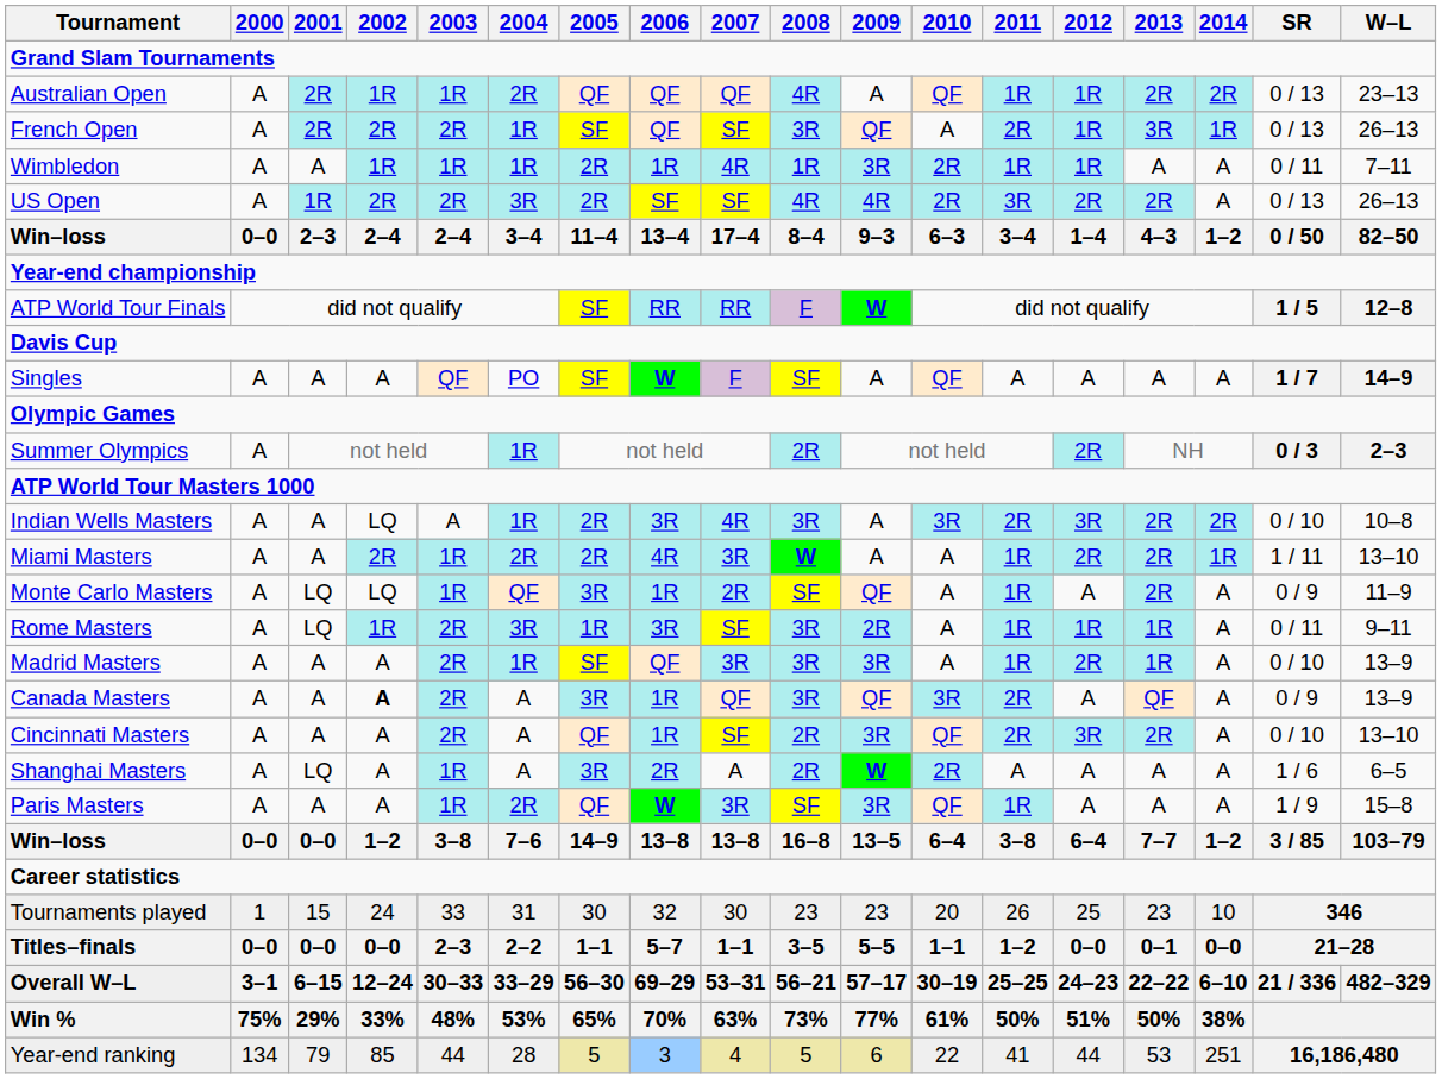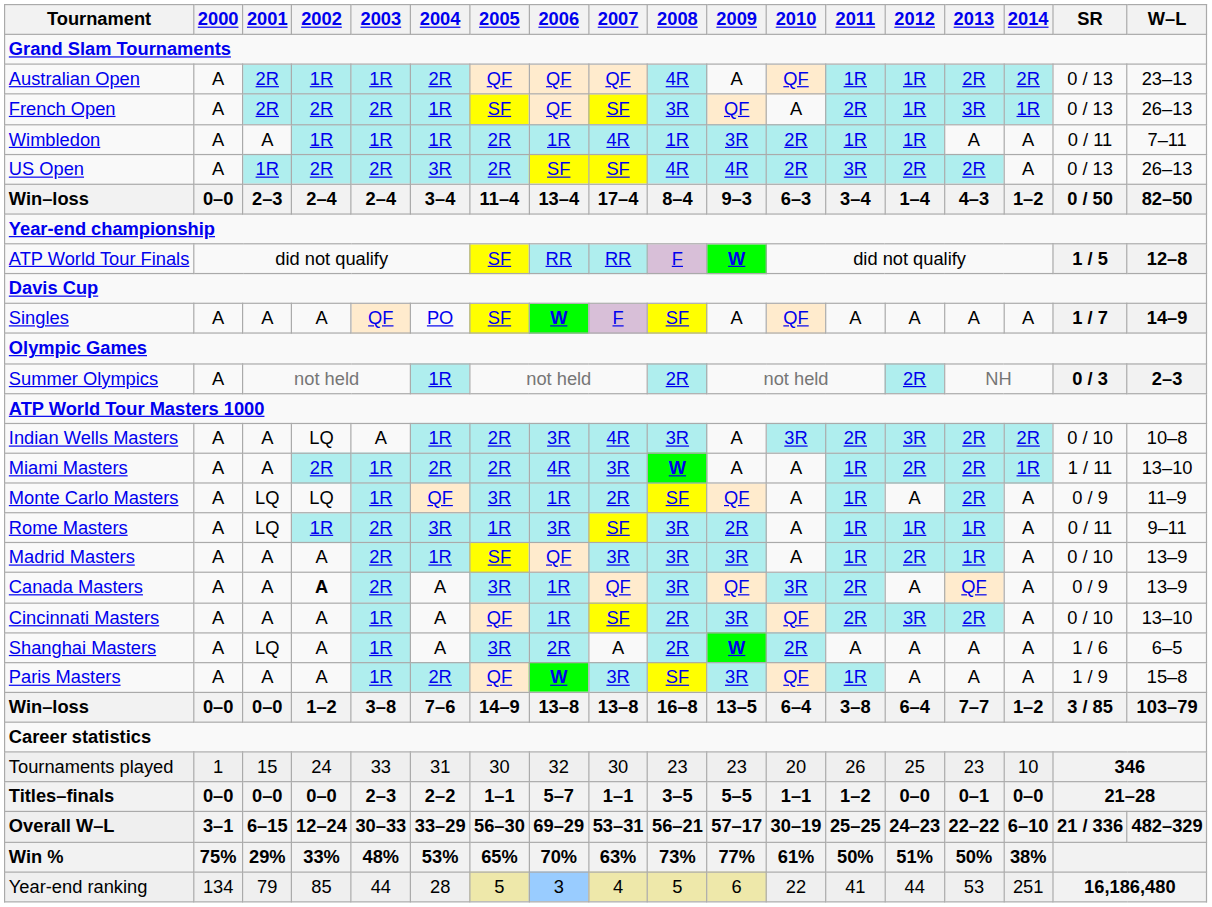 <table class="nowrap wikitable" style=text-align:center;font-size:96%>
 <tr>
 <th>Tournament</th>
 <th><a href='#'>2000</a></th>
 <th><a href='#'>2001</a></th>
 <th><a href='#'>2002</a></th>
 <th><a href='#'>2003</a></th>
 <th><a href='#'>2004</a></th>
 <th><a href='#'>2005</a></th>
 <th><a href='#'>2006</a></th>
 <th><a href='#'>2007</a></th>
 <th><a href='#'>2008</a></th>
 <th><a href='#'>2009</a></th>
 <th><a href='#'>2010</a></th>
 <th><a href='#'>2011</a></th>
 <th><a href='#'>2012</a></th>
 <th><a href='#'>2013</a></th>
 <th><a href='#'>2014</a></th>
 <th>SR</th>
 <th>W–L</th>
 </tr>
 <tr>
 <td colspan=20 align=left><a href='#'><strong>Grand Slam Tournaments</strong></a></td>
 </tr>
 <tr>
 <td align=left><a href='#'>Australian Open</a></td>
 <td>A</td>
 <td bgcolor=afeeee><a href='#'>2R</a></td>
 <td bgcolor=afeeee><a href='#'>1R</a></td>
 <td bgcolor=afeeee><a href='#'>1R</a></td>
 <td bgcolor=afeeee><a href='#'>2R</a></td>
 <td bgcolor=ffebcd><a href='#'>QF</a></td>
 <td bgcolor=ffebcd><a href='#'>QF</a></td>
 <td bgcolor=ffebcd><a href='#'>QF</a></td>
 <td bgcolor=afeeee><a href='#'>4R</a></td>
 <td>A</td>
 <td bgcolor=ffebcd><a href='#'>QF</a></td>
 <td bgcolor=afeeee><a href='#'>1R</a></td>
 <td bgcolor=afeeee><a href='#'>1R</a></td>
 <td bgcolor=afeeee><a href='#'>2R</a></td>
 <td bgcolor=afeeee><a href='#'>2R</a></td>
 <td>0 / 13</td>
 <td>23–13</td>
 </tr>
 <tr>
 <td align=left><a href='#'>French Open</a></td>
 <td>A</td>
 <td bgcolor=afeeee><a href='#'>2R</a></td>
 <td bgcolor=afeeee><a href='#'>2R</a></td>
 <td bgcolor=afeeee><a href='#'>2R</a></td>
 <td bgcolor=afeeee><a href='#'>1R</a></td>
 <td bgcolor=yellow><a href='#'>SF</a></td>
 <td bgcolor=ffebcd><a href='#'>QF</a></td>
 <td bgcolor=yellow><a href='#'>SF</a></td>
 <td bgcolor=afeeee><a href='#'>3R</a></td>
 <td bgcolor=ffebcd><a href='#'>QF</a></td>
 <td>A</td>
 <td bgcolor=afeeee><a href='#'>2R</a></td>
 <td bgcolor=afeeee><a href='#'>1R</a></td>
 <td bgcolor=afeeee><a href='#'>3R</a></td>
 <td bgcolor=afeeee><a href='#'>1R</a></td>
 <td>0 / 13</td>
 <td>26–13</td>
 </tr>
 <tr>
 <td align=left><a href='#'>Wimbledon</a></td>
 <td>A</td>
 <td>A</td>
 <td bgcolor=afeeee><a href='#'>1R</a></td>
 <td bgcolor=afeeee><a href='#'>1R</a></td>
 <td bgcolor=afeeee><a href='#'>1R</a></td>
 <td bgcolor=afeeee><a href='#'>2R</a></td>
 <td bgcolor=afeeee><a href='#'>1R</a></td>
 <td bgcolor=afeeee><a href='#'>4R</a></td>
 <td bgcolor=afeeee><a href='#'>1R</a></td>
 <td bgcolor=afeeee><a href='#'>3R</a></td>
 <td bgcolor=afeeee><a href='#'>2R</a></td>
 <td bgcolor=afeeee><a href='#'>1R</a></td>
 <td bgcolor=afeeee><a href='#'>1R</a></td>
 <td>A</td>
 <td>A</td>
 <td>0 / 11</td>
 <td>7–11</td>
 </tr>
 <tr>
 <td align=left><a href='#'>US Open</a></td>
 <td>A</td>
 <td bgcolor=afeeee><a href='#'>1R</a></td>
 <td bgcolor=afeeee><a href='#'>2R</a></td>
 <td bgcolor=afeeee><a href='#'>2R</a></td>
 <td bgcolor=afeeee><a href='#'>3R</a></td>
 <td bgcolor=afeeee><a href='#'>2R</a></td>
 <td bgcolor=yellow><a href='#'>SF</a></td>
 <td bgcolor=yellow><a href='#'>SF</a></td>
 <td bgcolor=afeeee><a href='#'>4R</a></td>
 <td bgcolor=afeeee><a href='#'>4R</a></td>
 <td bgcolor=afeeee><a href='#'>2R</a></td>
 <td bgcolor=afeeee><a href='#'>3R</a></td>
 <td bgcolor=afeeee><a href='#'>2R</a></td>
 <td bgcolor=afeeee><a href='#'>2R</a></td>
 <td>A</td>
 <td>0 / 13</td>
 <td>26–13</td>
 </tr>
 <tr>
 <th style=text-align:left>Win–loss</th>
 <th>0–0</th>
 <th>2–3</th>
 <th>2–4</th>
 <th>2–4</th>
 <th>3–4</th>
 <th>11–4</th>
 <th>13–4</th>
 <th>17–4</th>
 <th>8–4</th>
 <th>9–3</th>
 <th>6–3</th>
 <th>3–4</th>
 <th>1–4</th>
 <th>4–3</th>
 <th>1–2</th>
 <th>0 / 50</th>
 <th>82–50</th>
 </tr>
 <tr>
 <td colspan=20 align=left><a href='#'><strong>Year-end championship</strong></a></td>
 </tr>
 <tr>
 <td align=left><a href='#'>ATP World Tour Finals</a></td>
 <td colspan=5>did not qualify</td>
 <td bgcolor=yellow><a href='#'>SF</a></td>
 <td bgcolor=afeeee><a href='#'>RR</a></td>
 <td bgcolor=afeeee><a href='#'>RR</a></td>
 <td bgcolor=d8bfd8><a href='#'>F</a></td>
 <td bgcolor=lime><a href='#'><strong>W</strong></a></td>
 <td colspan=5>did not qualify</td>
 <th>1 / 5</th>
 <th>12–8</th>
 </tr>
 <tr>
 <td colspan=20 align=left><strong><a href='#'>Davis Cup</a></strong></td>
 </tr>
 <tr>
 <td align=left><a href='#'>Singles</a></td>
 <td>A</td>
 <td>A</td>
 <td>A</td>
 <td bgcolor=ffebcd><a href='#'>QF</a></td>
 <td><a href='#'>PO</a></td>
 <td bgcolor=yellow><a href='#'>SF</a></td>
 <td bgcolor=lime><a href='#'><strong>W</strong></a></td>
 <td bgcolor=d8bfd8><a href='#'>F</a></td>
 <td bgcolor=yellow><a href='#'>SF</a></td>
 <td>A</td>
 <td bgcolor=ffebcd><a href='#'>QF</a></td>
 <td>A</td>
 <td>A</td>
 <td>A</td>
 <td>A</td>
 <th>1 / 7</th>
 <th>14–9</th>
 </tr>
 <tr>
 <td colspan=20 align=left><strong><a href='#'>Olympic Games</a></strong></td>
 </tr>
 <tr>
 <td align=left><a href='#'>Summer Olympics</a></td>
 <td>A</td>
 <td colspan=3 style=color:#767676>not held</td>
 <td bgcolor=afeeee><a href='#'>1R</a></td>
 <td colspan=3 style=color:#767676>not held</td>
 <td bgcolor=afeeee><a href='#'>2R</a></td>
 <td colspan=3 style=color:#767676>not held</td>
 <td bgcolor=afeeee><a href='#'>2R</a></td>
 <td colspan=2 style=color:#767676>NH</td>
 <th>0 / 3</th>
 <th>2–3</th>
 </tr>
 <tr>
 <td colspan=20 align=left><strong><a href='#'>ATP World Tour Masters 1000</a></strong></td>
 </tr>
 <tr>
 <td align=left><a href='#'>Indian Wells Masters</a></td>
 <td>A</td>
 <td>A</td>
 <td>LQ</td>
 <td>A</td>
 <td bgcolor=afeeee><a href='#'>1R</a></td>
 <td bgcolor=afeeee><a href='#'>2R</a></td>
 <td bgcolor=afeeee><a href='#'>3R</a></td>
 <td bgcolor=afeeee><a href='#'>4R</a></td>
 <td bgcolor=afeeee><a href='#'>3R</a></td>
 <td>A</td>
 <td bgcolor=afeeee><a href='#'>3R</a></td>
 <td bgcolor=afeeee><a href='#'>2R</a></td>
 <td bgcolor=afeeee><a href='#'>3R</a></td>
 <td bgcolor=afeeee><a href='#'>2R</a></td>
 <td bgcolor=afeeee><a href='#'>2R</a></td>
 <td>0 / 10</td>
 <td>10–8</td>
 </tr>
 <tr>
 <td align=left><a href='#'>Miami Masters</a></td>
 <td>A</td>
 <td>A</td>
 <td bgcolor=afeeee><a href='#'>2R</a></td>
 <td bgcolor=afeeee><a href='#'>1R</a></td>
 <td bgcolor=afeeee><a href='#'>2R</a></td>
 <td bgcolor=afeeee><a href='#'>2R</a></td>
 <td bgcolor=afeeee><a href='#'>4R</a></td>
 <td bgcolor=afeeee><a href='#'>3R</a></td>
 <td bgcolor=lime><a href='#'><strong>W</strong></a></td>
 <td>A</td>
 <td>A</td>
 <td bgcolor=afeeee><a href='#'>1R</a></td>
 <td bgcolor=afeeee><a href='#'>2R</a></td>
 <td bgcolor=afeeee><a href='#'>2R</a></td>
 <td bgcolor=afeeee><a href='#'>1R</a></td>
 <td>1 / 11</td>
 <td>13–10</td>
 </tr>
 <tr>
 <td align=left><a href='#'>Monte Carlo Masters</a></td>
 <td>A</td>
 <td>LQ</td>
 <td>LQ</td>
 <td bgcolor=afeeee><a href='#'>1R</a></td>
 <td bgcolor=ffebcd><a href='#'>QF</a></td>
 <td bgcolor=afeeee><a href='#'>3R</a></td>
 <td bgcolor=afeeee><a href='#'>1R</a></td>
 <td bgcolor=afeeee><a href='#'>2R</a></td>
 <td bgcolor=yellow><a href='#'>SF</a></td>
 <td bgcolor=ffebcd><a href='#'>QF</a></td>
 <td>A</td>
 <td bgcolor=afeeee><a href='#'>1R</a></td>
 <td>A</td>
 <td bgcolor=afeeee><a href='#'>2R</a></td>
 <td>A</td>
 <td>0 / 9</td>
 <td>11–9</td>
 </tr>
 <tr>
 <td align=left><a href='#'>Rome Masters</a></td>
 <td>A</td>
 <td>LQ</td>
 <td bgcolor=afeeee><a href='#'>1R</a></td>
 <td bgcolor=afeeee><a href='#'>2R</a></td>
 <td bgcolor=afeeee><a href='#'>3R</a></td>
 <td bgcolor=afeeee><a href='#'>1R</a></td>
 <td bgcolor=afeeee><a href='#'>3R</a></td>
 <td bgcolor=yellow><a href='#'>SF</a></td>
 <td bgcolor=afeeee><a href='#'>3R</a></td>
 <td bgcolor=afeeee><a href='#'>2R</a></td>
 <td>A</td>
 <td bgcolor=afeeee><a href='#'>1R</a></td>
 <td bgcolor=afeeee><a href='#'>1R</a></td>
 <td bgcolor=afeeee><a href='#'>1R</a></td>
 <td>A</td>
 <td>0 / 11</td>
 <td>9–11</td>
 </tr>
 <tr>
 <td align=left><a href='#'>Madrid Masters</a></td>
 <td>A</td>
 <td>A</td>
 <td>A</td>
 <td bgcolor=afeeee><a href='#'>2R</a></td>
 <td bgcolor=afeeee><a href='#'>1R</a></td>
 <td bgcolor=yellow><a href='#'>SF</a></td>
 <td bgcolor=ffebcd><a href='#'>QF</a></td>
 <td bgcolor=afeeee><a href='#'>3R</a></td>
 <td bgcolor=afeeee><a href='#'>3R</a></td>
 <td bgcolor=afeeee><a href='#'>3R</a></td>
 <td>A</td>
 <td bgcolor=afeeee><a href='#'>1R</a></td>
 <td bgcolor=afeeee><a href='#'>2R</a></td>
 <td bgcolor=afeeee><a href='#'>1R</a></td>
 <td>A</td>
 <td>0 / 10</td>
 <td>13–9</td>
 </tr>
 <tr>
 <td align=left><a href='#'>Canada Masters</a></td>
 <td>A</td>
 <td>A</td>
 <td><strong>A</strong></td>
 <td bgcolor=afeeee><a href='#'>2R</a></td>
 <td>A</td>
 <td bgcolor=afeeee><a href='#'>3R</a></td>
 <td bgcolor=afeeee><a href='#'>1R</a></td>
 <td bgcolor=ffebcd><a href='#'>QF</a></td>
 <td bgcolor=afeeee><a href='#'>3R</a></td>
 <td bgcolor=ffebcd><a href='#'>QF</a></td>
 <td bgcolor=afeeee><a href='#'>3R</a></td>
 <td bgcolor=afeeee><a href='#'>2R</a></td>
 <td>A</td>
 <td bgcolor=ffebcd><a href='#'>QF</a></td>
 <td>A</td>
 <td>0 / 9</td>
 <td>13–9</td>
 </tr>
 <tr>
 <td align=left><a href='#'>Cincinnati Masters</a></td>
 <td>A</td>
 <td>A</td>
 <td>A</td>
-<td bgcolor=afeeee><a href='#'>2R</a></td>
+<td bgcolor=afeeee><a href='#'>1R</a></td>
 <td>A</td>
 <td bgcolor=ffebcd><a href='#'>QF</a></td>
 <td bgcolor=afeeee><a href='#'>1R</a></td>
 <td bgcolor=yellow><a href='#'>SF</a></td>
 <td bgcolor=afeeee><a href='#'>2R</a></td>
 <td bgcolor=afeeee><a href='#'>3R</a></td>
 <td bgcolor=ffebcd><a href='#'>QF</a></td>
 <td bgcolor=afeeee><a href='#'>2R</a></td>
 <td bgcolor=afeeee><a href='#'>3R</a></td>
 <td bgcolor=afeeee><a href='#'>2R</a></td>
 <td>A</td>
 <td>0 / 10</td>
 <td>13–10</td>
 </tr>
 <tr>
 <td align=left><a href='#'>Shanghai Masters</a></td>
 <td>A</td>
 <td>LQ</td>
 <td>A</td>
 <td bgcolor=afeeee><a href='#'>1R</a></td>
 <td>A</td>
 <td bgcolor=afeeee><a href='#'>3R</a></td>
 <td bgcolor=afeeee><a href='#'>2R</a></td>
 <td>A</td>
 <td bgcolor=afeeee><a href='#'>2R</a></td>
 <td bgcolor=lime><a href='#'><strong>W</strong></a></td>
 <td bgcolor=afeeee><a href='#'>2R</a></td>
 <td>A</td>
 <td>A</td>
 <td>A</td>
 <td>A</td>
 <td>1 / 6</td>
 <td>6–5</td>
 </tr>
 <tr>
 <td align=left><a href='#'>Paris Masters</a></td>
 <td>A</td>
 <td>A</td>
 <td>A</td>
 <td bgcolor=afeeee><a href='#'>1R</a></td>
 <td bgcolor=afeeee><a href='#'>2R</a></td>
 <td bgcolor=ffebcd><a href='#'>QF</a></td>
 <td bgcolor=lime><a href='#'><strong>W</strong></a></td>
 <td bgcolor=afeeee><a href='#'>3R</a></td>
 <td bgcolor=yellow><a href='#'>SF</a></td>
 <td bgcolor=afeeee><a href='#'>3R</a></td>
 <td bgcolor=ffebcd><a href='#'>QF</a></td>
 <td bgcolor=afeeee><a href='#'>1R</a></td>
 <td>A</td>
 <td>A</td>
 <td>A</td>
 <td>1 / 9</td>
 <td>15–8</td>
 </tr>
 <tr>
 <th style=text-align:left>Win–loss</th>
 <th>0–0</th>
 <th>0–0</th>
 <th>1–2</th>
 <th>3–8</th>
 <th>7–6</th>
 <th>14–9</th>
 <th>13–8</th>
 <th>13–8</th>
 <th>16–8</th>
 <th>13–5</th>
 <th>6–4</th>
 <th>3–8</th>
 <th>6–4</th>
 <th>7–7</th>
 <th>1–2</th>
 <th>3 / 85</th>
 <th>103–79</th>
 </tr>
 <tr>
 <td colspan=20 align=left><strong>Career statistics</strong></td>
 </tr>
 <tr bgcolor=efefef>
 <td align=left>Tournaments played</td>
 <td>1</td>
 <td>15</td>
 <td>24</td>
 <td>33</td>
 <td>31</td>
 <td>30</td>
 <td>32</td>
 <td>30</td>
 <td>23</td>
 <td>23</td>
 <td>20</td>
 <td>26</td>
 <td>25</td>
 <td>23</td>
 <td>10</td>
 <th colspan=2>346</th>
 </tr>
 <tr>
 <th style=text-align:left>Titles–finals</th>
 <th>0–0</th>
 <th>0–0</th>
 <th>0–0</th>
 <th>2–3</th>
 <th>2–2</th>
 <th>1–1</th>
 <th>5–7</th>
 <th>1–1</th>
 <th>3–5</th>
 <th>5–5</th>
 <th>1–1</th>
 <th>1–2</th>
 <th>0–0</th>
 <th>0–1</th>
 <th>0–0</th>
 <th colspan=2>21–28</th>
 </tr>
 <tr style="font-weight:bold; background:#efefef;">
 <td style=text-align:left>Overall W–L</td>
 <th>3–1</th>
 <th>6–15</th>
 <th>12–24</th>
 <th>30–33</th>
 <th>33–29</th>
 <th>56–30</th>
 <th>69–29</th>
 <th>53–31</th>
 <th>56–21</th>
 <th>57–17</th>
 <th>30–19</th>
 <th>25–25</th>
 <th>24–23</th>
 <th>22–22</th>
 <th>6–10</th>
 <th>21 / 336</th>
 <th>482–329</th>
 </tr>
 <tr>
 <th style=text-align:left>Win %</th>
 <th>75%</th>
 <th>29%</th>
 <th>33%</th>
 <th>48%</th>
 <th>53%</th>
 <th>65%</th>
 <th>70%</th>
 <th>63%</th>
 <th>73%</th>
 <th>77%</th>
 <th>61%</th>
 <th>50%</th>
 <th>51%</th>
 <th>50%</th>
 <th>38%</th>
 <th colspan=3></th>
 </tr>
 <tr bgcolor=efefef>
 <td align=left>Year-end ranking</td>
 <td>134</td>
 <td>79</td>
 <td>85</td>
 <td>44</td>
 <td>28</td>
 <td bgcolor=eee8aa>5</td>
 <td bgcolor=99ccff>3</td>
 <td bgcolor=eee8aa>4</td>
 <td bgcolor=eee8aa>5</td>
 <td bgcolor=eee8aa>6</td>
 <td>22</td>
 <td>41</td>
 <td>44</td>
 <td>53</td>
 <td>251</td>
 <th colspan=2>16,186,480</th>
 </tr>
 </table>
